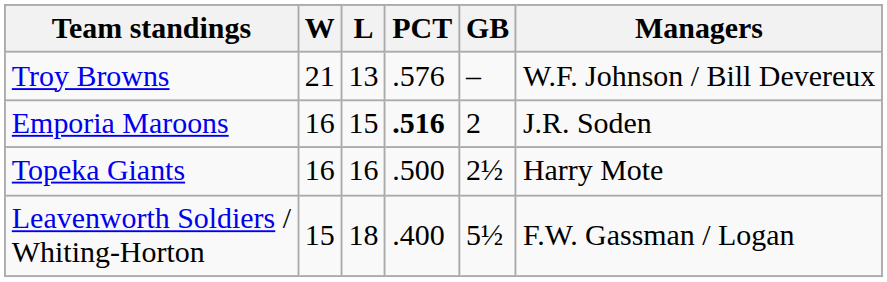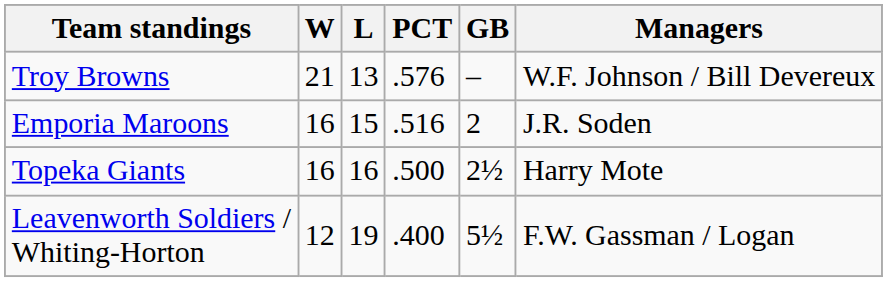 <table class="wikitable">
 <tr align=center>
 <th>Team standings</th>
 <th>W</th>
 <th>L</th>
 <th>PCT</th>
 <th>GB</th>
 <th>Managers</th>
 </tr>
 <tr>
 <td><a href='#'>Troy Browns</a></td>
 <td>21</td>
 <td>13</td>
 <td>.576</td>
 <td>–</td>
 <td>W.F. Johnson / Bill Devereux</td>
 </tr>
 <tr>
 <td><a href='#'>Emporia Maroons</a></td>
 <td>16</td>
 <td>15</td>
-<td><strong>.516</strong></td>
+<td>.516</td>
 <td>2</td>
 <td>J.R. Soden</td>
 </tr>
 <tr>
 <td><a href='#'>Topeka Giants</a></td>
 <td>16</td>
 <td>16</td>
 <td>.500</td>
 <td>2½</td>
 <td>Harry Mote</td>
 </tr>
 <tr>
 <td><a href='#'>Leavenworth Soldiers</a> /<br>Whiting-Horton</td>
-<td>15</td>
-<td>18</td>
+<td>12</td>
+<td>19</td>
 <td>.400</td>
 <td>5½</td>
 <td>F.W. Gassman / Logan</td>
 </tr>
 </table>
